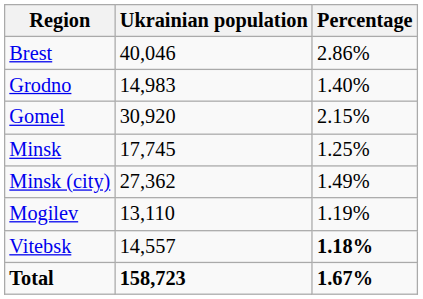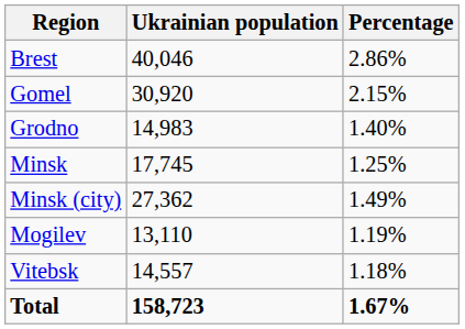 <table class="wikitable sortable">
 <tr>
 <th>Region</th>
 <th>Ukrainian population</th>
 <th>Percentage</th>
 </tr>
 <tr>
 <td><a href='#'>Brest</a></td>
 <td>40,046</td>
 <td>2.86%</td>
 </tr>
 <tr>
+<td><a href='#'>Gomel</a></td>
+<td>30,920</td>
+<td>2.15%</td>
+</tr>
+<tr>
 <td><a href='#'>Grodno</a></td>
 <td>14,983</td>
 <td>1.40%</td>
-</tr>
-<tr>
-<td><a href='#'>Gomel</a></td>
-<td>30,920</td>
-<td>2.15%</td>
 </tr>
 <tr>
 <td><a href='#'>Minsk</a></td>
 <td>17,745</td>
 <td>1.25%</td>
 </tr>
 <tr>
 <td><a href='#'>Minsk (city)</a></td>
 <td>27,362</td>
 <td>1.49%</td>
 </tr>
 <tr>
 <td><a href='#'>Mogilev</a></td>
 <td>13,110</td>
 <td>1.19%</td>
 </tr>
 <tr>
 <td><a href='#'>Vitebsk</a></td>
 <td>14,557</td>
-<td><strong>1.18%</strong></td>
+<td>1.18%</td>
 </tr>
 <tr>
 <td><strong>Total</strong></td>
 <td><strong>158,723</strong></td>
 <td><strong>1.67%</strong></td>
 </tr>
 </table>
